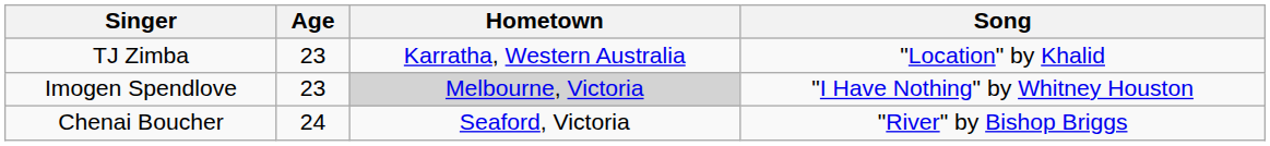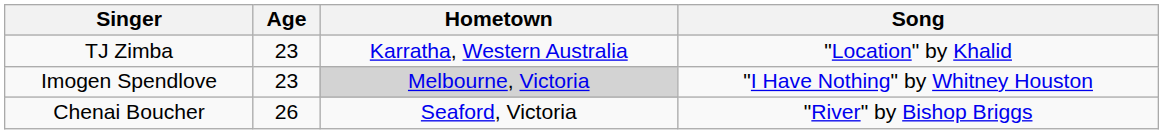 <table class="wikitable plainrowheaders" style="text-align:center; line-height:16px; width:99%;">
 <tr>
 <th scope="col">Singer</th>
 <th>Age</th>
 <th>Hometown</th>
 <th scope="col">Song</th>
 </tr>
 <tr>
 <td>TJ Zimba</td>
 <td>23</td>
 <td><a href='#'>Karratha</a>, <a href='#'>Western Australia</a></td>
 <td>"<a href='#'>Location</a>" by <a href='#'>Khalid</a></td>
 </tr>
 <tr>
 <td>Imogen Spendlove</td>
 <td>23</td>
 <td style="background: lightgrey;"><a href='#'>Melbourne</a>, <a href='#'>Victoria</a></td>
 <td>"<a href='#'>I Have Nothing</a>" by <a href='#'>Whitney Houston</a></td>
 </tr>
 <tr>
 <td>Chenai Boucher</td>
-<td>24</td>
+<td>26</td>
 <td><a href='#'>Seaford</a>, Victoria</td>
 <td>"<a href='#'>River</a>" by <a href='#'>Bishop Briggs</a></td>
 </tr>
 </table>
